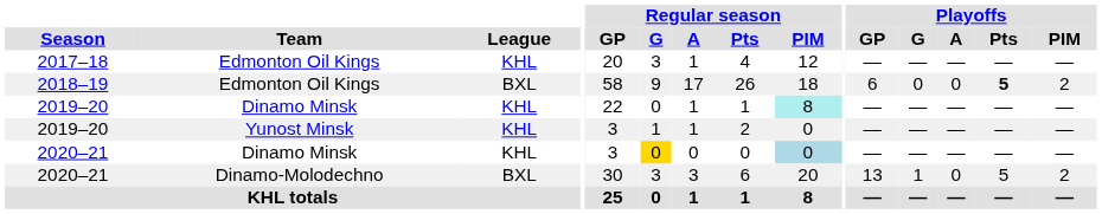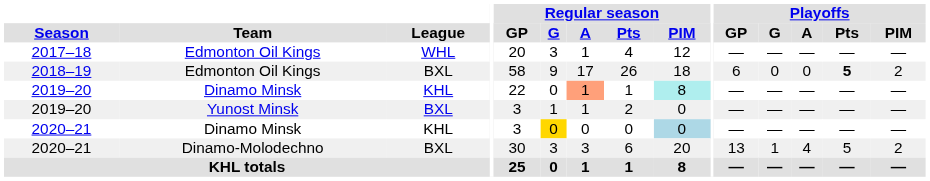 <table border="0" cellpadding="1" cellspacing="0" style="text-align:center; width:60em">
 <tr bgcolor="#e0e0e0">
 <th colspan="3" bgcolor="#ffffff"></th>
 <th rowspan="99" bgcolor="#ffffff"></th>
 <th colspan="5"><a href='#'>Regular season</a></th>
 <th rowspan="99" bgcolor="#ffffff"></th>
 <th colspan="5"><a href='#'>Playoffs</a></th>
 </tr>
 <tr bgcolor="#e0e0e0">
 <th><a href='#'>Season</a></th>
 <th>Team</th>
 <th>League</th>
 <th>GP</th>
 <th><a href='#'>G</a></th>
 <th><a href='#'>A</a></th>
 <th><a href='#'>Pts</a></th>
 <th><a href='#'>PIM</a></th>
 <th>GP</th>
 <th>G</th>
 <th>A</th>
 <th>Pts</th>
 <th>PIM</th>
 </tr>
 <tr>
 <td><a href='#'>2017–18</a></td>
 <td><a href='#'>Edmonton Oil Kings</a></td>
-<td><a href='#'>KHL</a></td>
+<td><a href='#'>WHL</a></td>
 <td>20</td>
 <td>3</td>
 <td>1</td>
 <td>4</td>
 <td>12</td>
 <td>—</td>
 <td>—</td>
 <td>—</td>
 <td>—</td>
 <td>—</td>
 </tr>
 <tr bgcolor="#f0f0f0">
 <td><a href='#'>2018–19</a></td>
 <td>Edmonton Oil Kings</td>
 <td>BXL</td>
 <td>58</td>
 <td>9</td>
 <td>17</td>
 <td>26</td>
 <td>18</td>
 <td>6</td>
 <td>0</td>
 <td>0</td>
 <td><strong>5</strong></td>
 <td>2</td>
 </tr>
 <tr>
 <td><a href='#'>2019–20</a></td>
 <td><a href='#'>Dinamo Minsk</a></td>
 <td><a href='#'>KHL</a></td>
 <td>22</td>
 <td>0</td>
-<td>1</td>
+<td style="background: lightsalmon;">1</td>
 <td>1</td>
 <td style="background: paleturquoise;">8</td>
 <td>—</td>
 <td>—</td>
 <td>—</td>
 <td>—</td>
 <td>—</td>
 </tr>
 <tr bgcolor="#f0f0f0">
 <td>2019–20</td>
 <td><a href='#'>Yunost Minsk</a></td>
-<td><a href='#'>KHL</a></td>
+<td><a href='#'>BXL</a></td>
 <td>3</td>
 <td>1</td>
 <td>1</td>
 <td>2</td>
 <td>0</td>
 <td>—</td>
 <td>—</td>
 <td>—</td>
 <td>—</td>
 <td>—</td>
 </tr>
 <tr>
 <td><a href='#'>2020–21</a></td>
 <td>Dinamo Minsk</td>
 <td>KHL</td>
 <td>3</td>
 <td style="background: gold;">0</td>
 <td>0</td>
 <td>0</td>
 <td style="background: lightblue;">0</td>
 <td>—</td>
 <td>—</td>
 <td>—</td>
 <td>—</td>
 <td>—</td>
 </tr>
 <tr bgcolor="#f0f0f0">
 <td>2020–21</td>
 <td>Dinamo-Molodechno</td>
 <td>BXL</td>
 <td>30</td>
 <td>3</td>
 <td>3</td>
 <td>6</td>
 <td>20</td>
 <td>13</td>
 <td>1</td>
-<td>0</td>
+<td>4</td>
 <td>5</td>
 <td>2</td>
 </tr>
 <tr bgcolor="#e0e0e0">
 <th colspan="3">KHL totals</th>
 <th>25</th>
 <th>0</th>
 <th>1</th>
 <th>1</th>
 <th>8</th>
 <th>—</th>
 <th>—</th>
 <th>—</th>
 <th>—</th>
 <th>—</th>
 </tr>
 </table>
